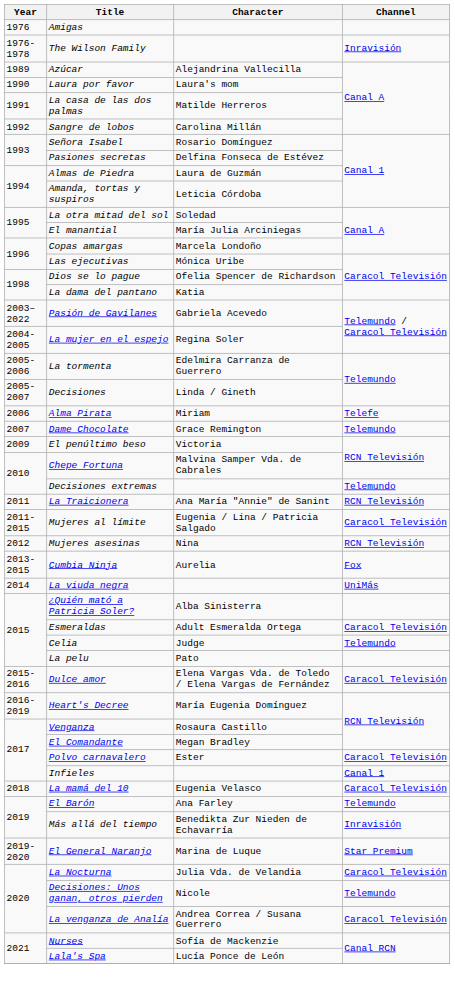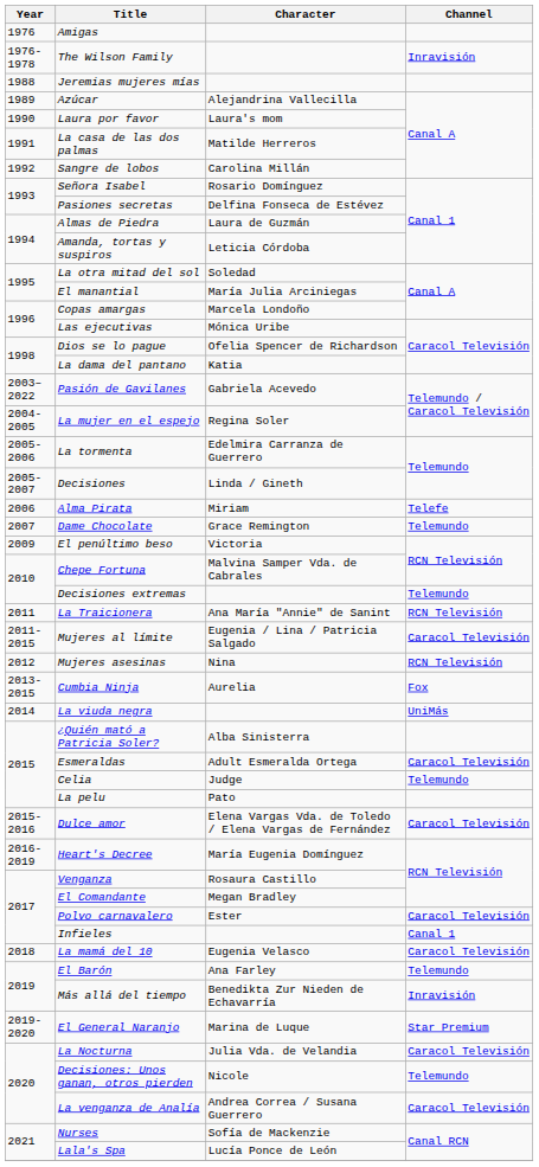 <table class="wikitable">
 <tr>
 <th>Year</th>
 <th>Title</th>
 <th>Character</th>
 <th>Channel</th>
 </tr>
 <tr>
 <td>1976</td>
 <td><em>Amigas</em></td>
 <td></td>
 <td></td>
 </tr>
 <tr>
 <td>1976-1978</td>
 <td><em>The Wilson Family</em></td>
 <td></td>
 <td><a href='#'>Inravisión</a></td>
+</tr>
+<tr>
+<td>1988</td>
+<td><em>Jeremias mujeres mías</em></td>
+<td></td>
+<td></td>
 </tr>
 <tr>
 <td>1989</td>
 <td><em>Azúcar</em></td>
 <td>Alejandrina Vallecilla</td>
 <td rowspan="4"><a href='#'>Canal A</a></td>
 </tr>
 <tr>
 <td>1990</td>
 <td><em>Laura por favor</em></td>
 <td>Laura's mom</td>
 </tr>
 <tr>
 <td>1991</td>
 <td><em>La casa de las dos palmas</em></td>
 <td>Matilde Herreros</td>
 </tr>
 <tr>
 <td>1992</td>
 <td><em>Sangre de lobos</em></td>
 <td>Carolina Millán</td>
 </tr>
 <tr>
 <td rowspan="2">1993</td>
 <td><em>Señora Isabel</em></td>
 <td>Rosario Domínguez</td>
 <td rowspan="4"><a href='#'>Canal 1</a></td>
 </tr>
 <tr>
 <td><em>Pasiones secretas</em></td>
 <td>Delfina Fonseca de Estévez</td>
 </tr>
 <tr>
 <td rowspan="2">1994</td>
 <td><em>Almas de Piedra</em></td>
 <td>Laura de Guzmán</td>
 </tr>
 <tr>
 <td><em>Amanda, tortas y suspiros</em></td>
 <td>Leticia Córdoba</td>
 </tr>
 <tr>
 <td rowspan="2">1995</td>
 <td><em>La otra mitad del sol</em></td>
 <td>Soledad</td>
 <td rowspan="3"><a href='#'>Canal A</a></td>
 </tr>
 <tr>
 <td><em>El manantial</em></td>
 <td>María Julia Arciniegas</td>
 </tr>
 <tr>
 <td rowspan="2">1996</td>
 <td><em>Copas amargas</em></td>
 <td>Marcela Londoño</td>
 </tr>
 <tr>
 <td><em>Las ejecutivas</em></td>
 <td>Mónica Uribe</td>
 <td rowspan="3"><a href='#'>Caracol Televisión</a></td>
 </tr>
 <tr>
 <td rowspan="2">1998</td>
 <td><em>Dios se lo pague</em></td>
 <td>Ofelia Spencer de Richardson</td>
 </tr>
 <tr>
 <td><em>La dama del pantano</em></td>
 <td>Katia</td>
 </tr>
 <tr>
 <td>2003–2022</td>
 <td><em><a href='#'>Pasión de Gavilanes</a></em></td>
 <td>Gabriela Acevedo</td>
 <td rowspan="2"><a href='#'>Telemundo</a> / <a href='#'>Caracol Televisión</a></td>
 </tr>
 <tr>
 <td>2004-2005</td>
 <td><em><a href='#'>La mujer en el espejo</a></em></td>
 <td>Regina Soler</td>
 </tr>
 <tr>
 <td>2005-2006</td>
 <td><em>La tormenta</em></td>
 <td>Edelmira Carranza de Guerrero</td>
 <td rowspan="2"><a href='#'>Telemundo</a></td>
 </tr>
 <tr>
 <td>2005-2007</td>
 <td><em>Decisiones</em></td>
 <td>Linda / Gineth</td>
 </tr>
 <tr>
 <td>2006</td>
 <td><em><a href='#'>Alma Pirata</a></em></td>
 <td>Miriam</td>
 <td><a href='#'>Telefe</a></td>
 </tr>
 <tr>
 <td>2007</td>
 <td><em><a href='#'>Dame Chocolate</a></em></td>
 <td>Grace Remington</td>
 <td><a href='#'>Telemundo</a></td>
 </tr>
 <tr>
 <td>2009</td>
 <td><em>El penúltimo beso</em></td>
 <td>Victoria</td>
 <td rowspan="2"><a href='#'>RCN Televisión</a></td>
 </tr>
 <tr>
 <td rowspan="2">2010</td>
 <td><em><a href='#'>Chepe Fortuna</a></em></td>
 <td>Malvina Samper Vda. de Cabrales</td>
 </tr>
 <tr>
 <td><em>Decisiones extremas</em></td>
 <td></td>
 <td><a href='#'>Telemundo</a></td>
 </tr>
 <tr>
 <td>2011</td>
 <td><em><a href='#'>La Traicionera</a></em></td>
 <td>Ana María "Annie" de Sanint</td>
 <td><a href='#'>RCN Televisión</a></td>
 </tr>
 <tr>
 <td>2011-2015</td>
 <td><em>Mujeres al límite</em></td>
 <td>Eugenia / Lina / Patricia Salgado</td>
 <td><a href='#'>Caracol Televisión</a></td>
 </tr>
 <tr>
 <td>2012</td>
 <td><em>Mujeres asesinas</em></td>
 <td>Nina</td>
 <td><a href='#'>RCN Televisión</a></td>
 </tr>
 <tr>
 <td>2013-2015</td>
 <td><em><a href='#'>Cumbia Ninja</a></em></td>
 <td>Aurelia</td>
 <td><a href='#'>Fox</a></td>
 </tr>
 <tr>
 <td>2014</td>
 <td><em><a href='#'>La viuda negra</a></em></td>
 <td></td>
 <td><a href='#'>UniMás</a></td>
 </tr>
 <tr>
 <td rowspan="4">2015</td>
 <td><em><a href='#'>¿Quién mató a Patricia Soler?</a></em></td>
 <td>Alba Sinisterra</td>
 <td></td>
 </tr>
 <tr>
 <td><em>Esmeraldas</em></td>
 <td>Adult Esmeralda Ortega</td>
 <td><a href='#'>Caracol Televisión</a></td>
 </tr>
 <tr>
 <td><em>Celia</em></td>
 <td>Judge</td>
 <td><a href='#'>Telemundo</a></td>
 </tr>
 <tr>
 <td><em>La pelu</em></td>
 <td>Pato</td>
 <td></td>
 </tr>
 <tr>
 <td>2015-2016</td>
 <td><em><a href='#'>Dulce amor</a></em></td>
 <td>Elena Vargas Vda. de Toledo / Elena Vargas de Fernández</td>
 <td><a href='#'>Caracol Televisión</a></td>
 </tr>
 <tr>
 <td>2016-2019</td>
 <td><em><a href='#'>Heart's Decree</a></em></td>
 <td>María Eugenia Domínguez</td>
 <td rowspan="3"><a href='#'>RCN Televisión</a></td>
 </tr>
 <tr>
 <td rowspan="4">2017</td>
 <td><em><a href='#'>Venganza</a></em></td>
 <td>Rosaura Castillo</td>
 </tr>
 <tr>
 <td><em><a href='#'>El Comandante</a></em></td>
 <td>Megan Bradley</td>
 </tr>
 <tr>
 <td><em><a href='#'>Polvo carnavalero</a></em></td>
 <td>Ester</td>
 <td><a href='#'>Caracol Televisión</a></td>
 </tr>
 <tr>
 <td><em>Infieles</em></td>
 <td></td>
 <td><a href='#'>Canal 1</a></td>
 </tr>
 <tr>
 <td>2018</td>
 <td><em><a href='#'>La mamá del 10</a></em></td>
 <td>Eugenia Velasco</td>
 <td><a href='#'>Caracol Televisión</a></td>
 </tr>
 <tr>
 <td rowspan="2">2019</td>
 <td><em><a href='#'>El Barón</a></em></td>
 <td>Ana Farley</td>
 <td><a href='#'>Telemundo</a></td>
 </tr>
 <tr>
 <td><em>Más allá del tiempo</em></td>
 <td>Benedikta Zur Nieden de Echavarría</td>
 <td><a href='#'>Inravisión</a></td>
 </tr>
 <tr>
 <td>2019-2020</td>
 <td><em><a href='#'>El General Naranjo</a></em></td>
 <td>Marina de Luque</td>
 <td><a href='#'>Star Premium</a></td>
 </tr>
 <tr>
 <td rowspan="3">2020</td>
 <td><em><a href='#'>La Nocturna</a></em></td>
 <td>Julia Vda. de Velandia</td>
 <td><a href='#'>Caracol Televisión</a></td>
 </tr>
 <tr>
 <td><em><a href='#'>Decisiones: Unos ganan, otros pierden</a></em></td>
 <td>Nicole</td>
 <td><a href='#'>Telemundo</a></td>
 </tr>
 <tr>
 <td><em><a href='#'>La venganza de Analía</a></em></td>
 <td>Andrea Correa / Susana Guerrero</td>
 <td><a href='#'>Caracol Televisión</a></td>
 </tr>
 <tr>
 <td rowspan="2">2021</td>
 <td><em><a href='#'>Nurses</a></em></td>
 <td>Sofía de Mackenzie</td>
 <td rowspan="2"><a href='#'>Canal RCN</a></td>
 </tr>
 <tr>
 <td><em><a href='#'>Lala's Spa</a></em></td>
 <td>Lucía Ponce de León</td>
 </tr>
 <tr>
 </tr>
 </table>
